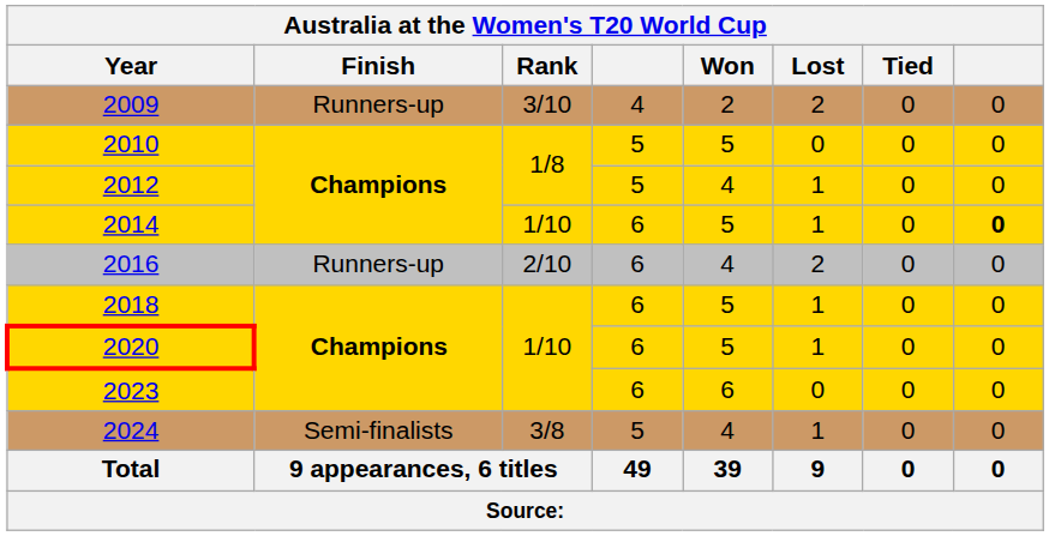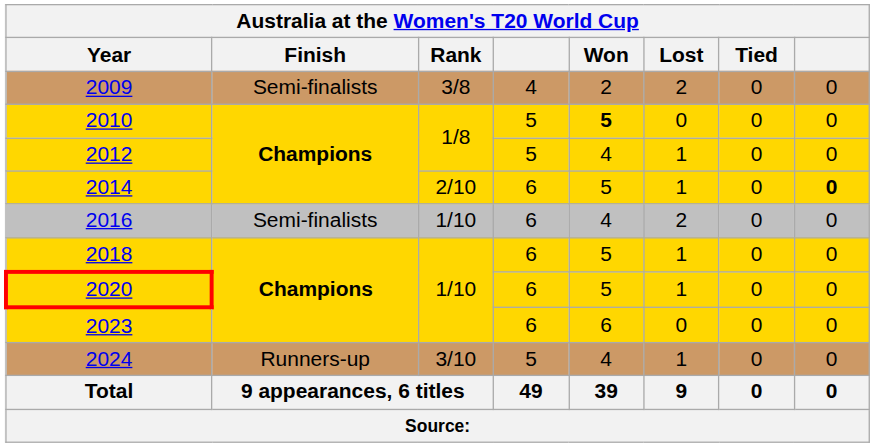 <table class="wikitable" style="text-align: center; width=900px;">
 <tr>
 <th colspan=9>Australia at the <a href='#'>Women's T20 World Cup</a></th>
 </tr>
 <tr>
 <th width=150>Year</th>
 <th width=150>Finish</th>
 <th width=50>Rank</th>
 <th width=50></th>
 <th width=50>Won</th>
 <th width=50>Lost</th>
 <th width=50>Tied</th>
 <th width=50></th>
 </tr>
 <tr style="background:#cc9966;">
 <td> <a href='#'>2009</a></td>
-<td>Runners-up</td>
-<td>3/10</td>
+<td>Semi-finalists</td>
+<td>3/8</td>
 <td>4</td>
 <td>2</td>
 <td>2</td>
 <td>0</td>
 <td>0</td>
 </tr>
 <tr style="background:gold;">
 <td> <a href='#'>2010</a></td>
 <td rowspan=3><strong>Champions</strong></td>
 <td rowspan=2>1/8</td>
 <td>5</td>
-<td>5</td>
+<td><strong>5</strong></td>
 <td>0</td>
 <td>0</td>
 <td>0</td>
 </tr>
 <tr style="background:gold;">
 <td> <a href='#'>2012</a></td>
 <td>5</td>
 <td>4</td>
 <td>1</td>
 <td>0</td>
 <td>0</td>
 </tr>
 <tr style="background:gold;">
 <td> <a href='#'>2014</a></td>
-<td>1/10</td>
+<td>2/10</td>
 <td>6</td>
 <td>5</td>
 <td>1</td>
 <td>0</td>
 <td><strong>0</strong></td>
 </tr>
 <tr |- style="background:silver;">
 <td> <a href='#'>2016</a></td>
-<td>Runners-up</td>
-<td>2/10</td>
+<td>Semi-finalists</td>
+<td>1/10</td>
 <td>6</td>
 <td>4</td>
 <td>2</td>
 <td>0</td>
 <td>0</td>
 </tr>
 <tr style="background:gold;">
 <td> <a href='#'>2018</a></td>
 <td rowspan=3><strong>Champions</strong></td>
 <td rowspan=3>1/10</td>
 <td>6</td>
 <td>5</td>
 <td>1</td>
 <td>0</td>
 <td>0</td>
 </tr>
 <tr style="background:gold;">
 <td style="border: 3px solid red"> <a href='#'>2020</a></td>
 <td>6</td>
 <td>5</td>
 <td>1</td>
 <td>0</td>
 <td>0</td>
 </tr>
 <tr style="background:gold;">
 <td> <a href='#'>2023</a></td>
 <td>6</td>
 <td>6</td>
 <td>0</td>
 <td>0</td>
 <td>0</td>
 </tr>
 <tr style="background:#cc9966;">
 <td> <a href='#'>2024</a></td>
-<td>Semi-finalists</td>
-<td>3/8</td>
+<td>Runners-up</td>
+<td>3/10</td>
 <td>5</td>
 <td>4</td>
 <td>1</td>
 <td>0</td>
 <td>0</td>
 </tr>
 <tr>
 <th>Total</th>
 <th colspan=2>9 appearances, 6 titles</th>
 <th>49</th>
 <th>39</th>
 <th>9</th>
 <th>0</th>
 <th>0</th>
 </tr>
 <tr>
 <th colspan=9><small>Source:</small></th>
 </tr>
 </table>
